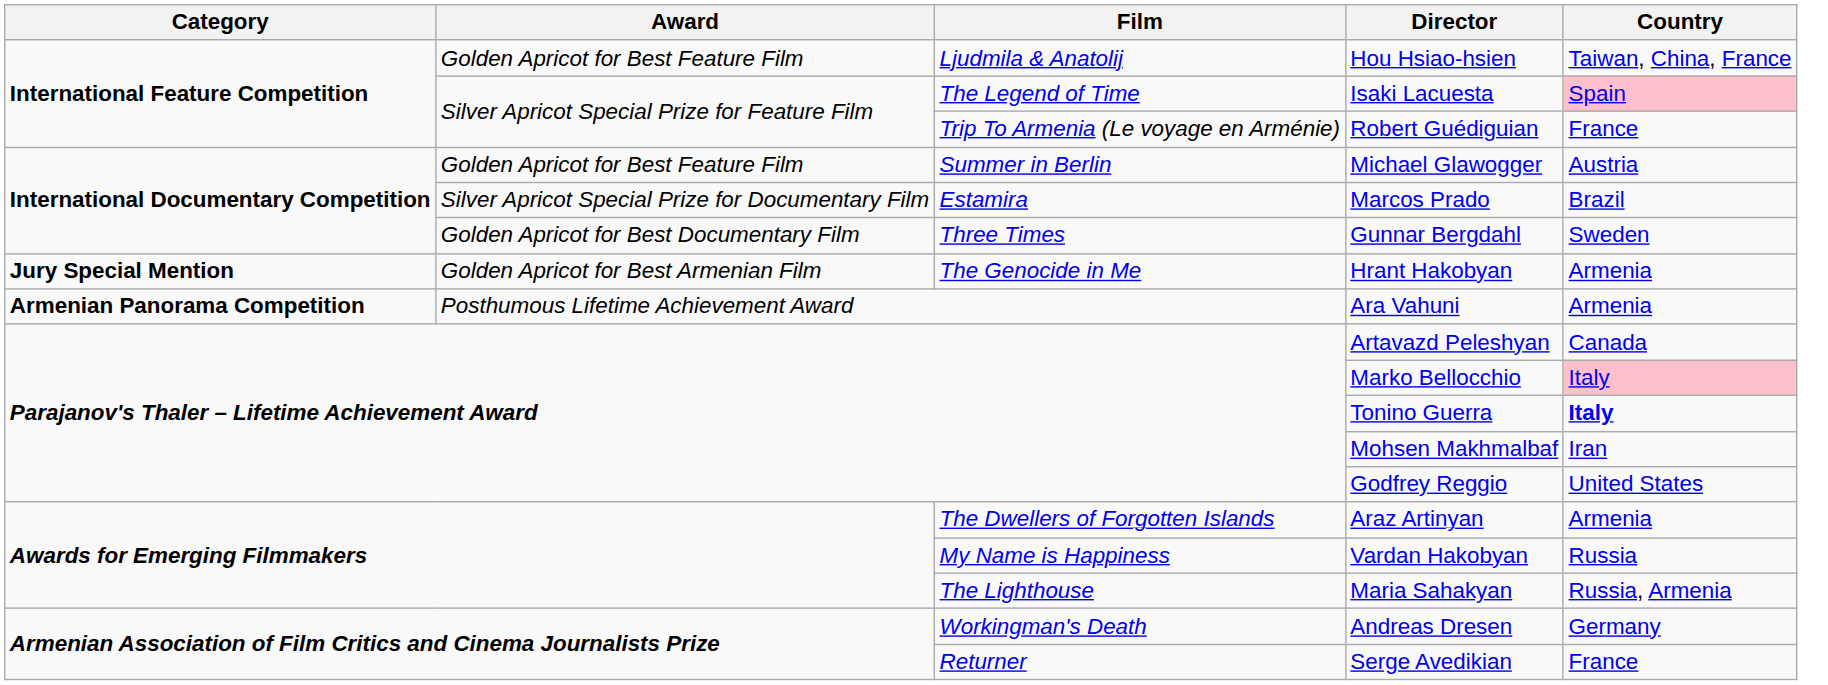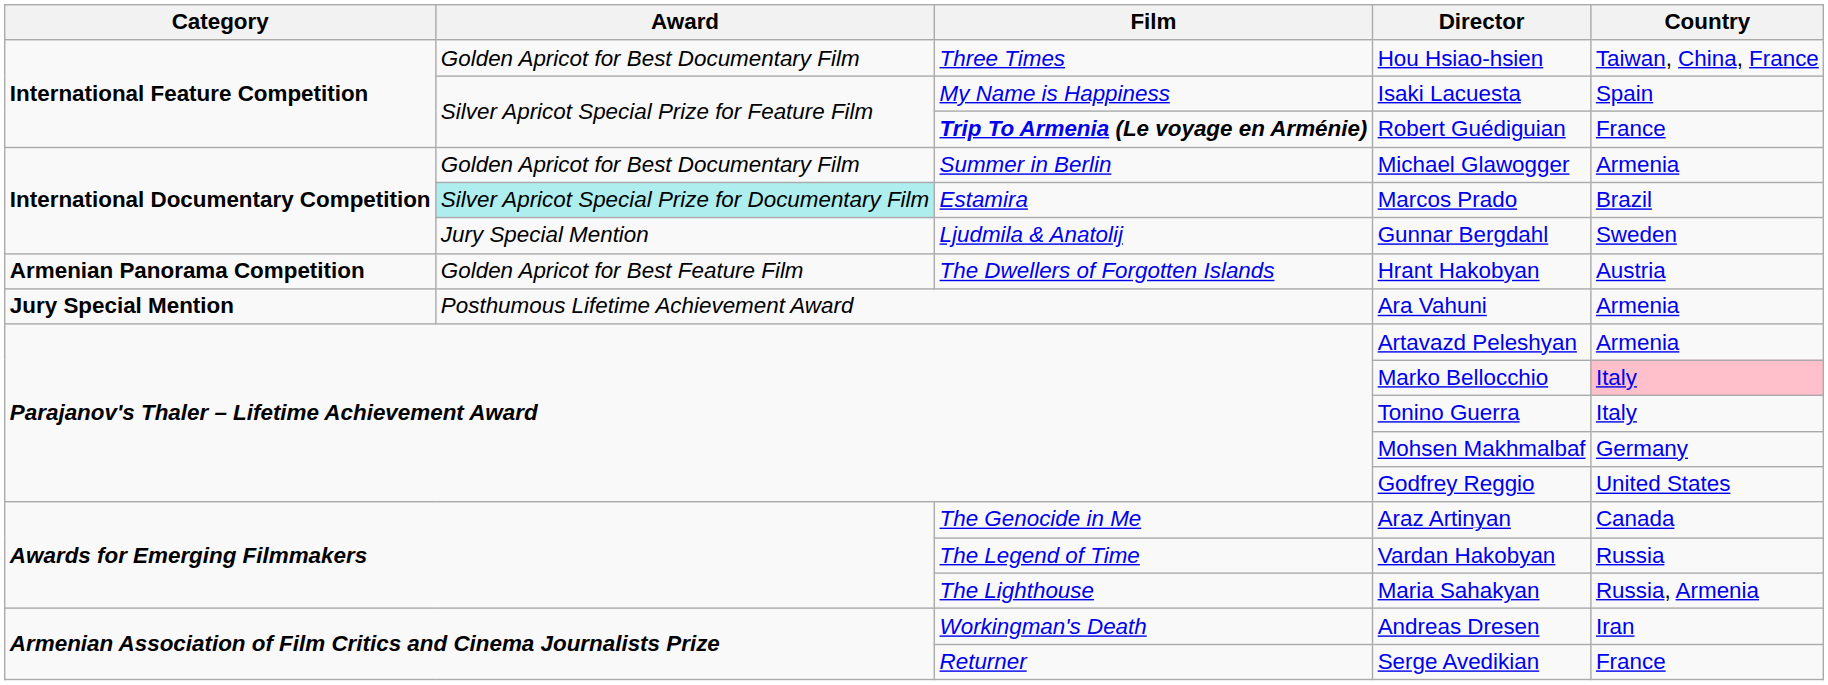 <table class="wikitable sortable">
 <tr>
 <th>Category</th>
 <th>Award</th>
 <th>Film</th>
 <th>Director</th>
 <th>Country</th>
 </tr>
 <tr>
 <td rowspan="3"><strong>International Feature Competition</strong></td>
-<td><em>Golden Apricot for Best Feature Film</em></td>
-<td><em><a href='#'>Ljudmila & Anatolij</a></em></td>
+<td><em>Golden Apricot for Best Documentary Film</em></td>
+<td><em><a href='#'>Three Times</a></em></td>
 <td><a href='#'>Hou Hsiao-hsien</a></td>
 <td> <a href='#'>Taiwan</a>,  <a href='#'>China</a>,  <a href='#'>France</a></td>
 </tr>
 <tr>
 <td rowspan="2"><em>Silver Apricot Special Prize for Feature Film</em></td>
-<td><em><a href='#'>The Legend of Time</a></em></td>
+<td><em><a href='#'>My Name is Happiness</a></em></td>
 <td><a href='#'>Isaki Lacuesta</a></td>
-<td style="background: pink;"> <a href='#'>Spain</a></td>
+<td> <a href='#'>Spain</a></td>
 </tr>
 <tr>
-<td><em><a href='#'>Trip To Armenia</a> (Le voyage en Arménie)</em></td>
+<td><strong><em><a href='#'>Trip To Armenia</a> (Le voyage en Arménie)</em></strong></td>
 <td><a href='#'>Robert Guédiguian</a></td>
 <td> <a href='#'>France</a></td>
 </tr>
 <tr>
 <td rowspan="3"><strong>International Documentary Competition</strong></td>
-<td><em>Golden Apricot for Best Feature Film</em></td>
+<td><em>Golden Apricot for Best Documentary Film</em></td>
 <td><em><a href='#'>Summer in Berlin</a></em></td>
 <td><a href='#'>Michael Glawogger</a></td>
-<td> <a href='#'>Austria</a></td>
+<td> <a href='#'>Armenia</a></td>
 </tr>
 <tr>
-<td><em>Silver Apricot Special Prize for Documentary Film</em></td>
+<td style="background: paleturquoise;"><em>Silver Apricot Special Prize for Documentary Film</em></td>
 <td><em><a href='#'>Estamira</a></em></td>
 <td><a href='#'>Marcos Prado</a></td>
 <td> <a href='#'>Brazil</a></td>
 </tr>
 <tr>
-<td><em>Golden Apricot for Best Documentary Film</em></td>
-<td><em><a href='#'>Three Times</a></em></td>
+<td><em>Jury Special Mention</em></td>
+<td><em><a href='#'>Ljudmila & Anatolij</a></em></td>
 <td><a href='#'>Gunnar Bergdahl</a></td>
 <td> <a href='#'>Sweden</a></td>
 </tr>
 <tr>
-<td><strong>Jury Special Mention</strong></td>
-<td><em>Golden Apricot for Best Armenian Film</em></td>
-<td><em><a href='#'>The Genocide in Me</a></em></td>
+<td><strong>Armenian Panorama Competition</strong></td>
+<td><em>Golden Apricot for Best Feature Film</em></td>
+<td><em><a href='#'>The Dwellers of Forgotten Islands</a></em></td>
 <td><a href='#'>Hrant Hakobyan</a></td>
-<td> <a href='#'>Armenia</a></td>
+<td> <a href='#'>Austria</a></td>
 </tr>
 <tr>
-<td><strong>Armenian Panorama Competition</strong></td>
+<td><strong>Jury Special Mention</strong></td>
 <td colspan="2"><em>Posthumous Lifetime Achievement Award</em></td>
 <td><a href='#'>Ara Vahuni</a></td>
 <td> <a href='#'>Armenia</a></td>
 </tr>
 <tr>
 <td rowspan="5" colspan="3"><strong><em>Parajanov's Thaler –  Lifetime Achievement Award</em></strong></td>
 <td><a href='#'>Artavazd Peleshyan</a></td>
-<td> <a href='#'>Canada</a></td>
+<td> <a href='#'>Armenia</a></td>
 </tr>
 <tr>
 <td><a href='#'>Marko Bellocchio</a></td>
 <td style="background: pink;"> <a href='#'>Italy</a></td>
 </tr>
 <tr>
 <td><a href='#'>Tonino Guerra</a></td>
-<td><strong> <a href='#'>Italy</a></strong></td>
+<td> <a href='#'>Italy</a></td>
 </tr>
 <tr>
 <td><a href='#'>Mohsen Makhmalbaf</a></td>
-<td> <a href='#'>Iran</a></td>
+<td> <a href='#'>Germany</a></td>
 </tr>
 <tr>
 <td><a href='#'>Godfrey Reggio</a></td>
 <td> <a href='#'>United States</a></td>
 </tr>
 <tr>
 <td rowspan="3" colspan="2"><strong><em>Awards for Emerging Filmmakers</em></strong></td>
-<td><em><a href='#'>The Dwellers of Forgotten Islands</a></em></td>
+<td><em><a href='#'>The Genocide in Me</a></em></td>
 <td><a href='#'>Araz Artinyan</a></td>
-<td> <a href='#'>Armenia</a></td>
+<td> <a href='#'>Canada</a></td>
 </tr>
 <tr>
-<td><em><a href='#'>My Name is Happiness</a></em></td>
+<td><em><a href='#'>The Legend of Time</a></em></td>
 <td><a href='#'>Vardan Hakobyan</a></td>
 <td> <a href='#'>Russia</a></td>
 </tr>
 <tr>
 <td><em><a href='#'>The Lighthouse</a></em></td>
 <td><a href='#'>Maria Sahakyan</a></td>
 <td> <a href='#'>Russia</a>,  <a href='#'>Armenia</a></td>
 </tr>
 <tr>
 <td rowspan="2" colspan="2"><strong><em>Armenian Association of Film Critics and Cinema Journalists Prize</em></strong></td>
 <td><em><a href='#'>Workingman's Death</a></em></td>
 <td><a href='#'>Andreas Dresen</a></td>
-<td> <a href='#'>Germany</a></td>
+<td> <a href='#'>Iran</a></td>
 </tr>
 <tr>
 <td><em><a href='#'>Returner</a></em></td>
 <td><a href='#'>Serge Avedikian</a></td>
 <td> <a href='#'>France</a></td>
 </tr>
 </table>
